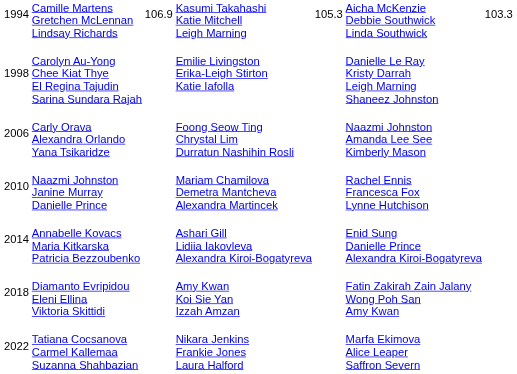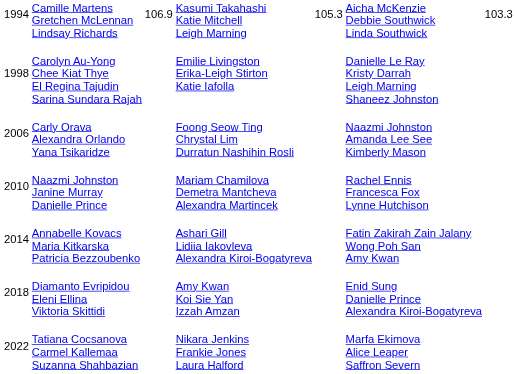 <table>
 <tr>
 <td>1994</td>
 <td><br><a href='#'>Camille Martens</a><br><a href='#'>Gretchen McLennan</a><br><a href='#'>Lindsay Richards</a></td>
 <td>106.9</td>
 <td><br><a href='#'>Kasumi Takahashi</a><br><a href='#'>Katie Mitchell</a><br><a href='#'>Leigh Marning</a></td>
 <td>105.3</td>
 <td><br><a href='#'>Aicha McKenzie</a><br><a href='#'>Debbie Southwick</a><br><a href='#'>Linda Southwick</a></td>
 <td>103.3</td>
 </tr>
 <tr>
 <td>1998</td>
 <td><br><a href='#'>Carolyn Au-Yong</a><br><a href='#'>Chee Kiat Thye</a><br><a href='#'>El Regina Tajudin</a><br><a href='#'>Sarina Sundara Rajah</a></td>
 <td></td>
 <td valign=top><br><a href='#'>Emilie Livingston</a><br><a href='#'>Erika-Leigh Stirton</a><br><a href='#'>Katie Iafolla</a></td>
 <td></td>
 <td><br><a href='#'>Danielle Le Ray</a><br><a href='#'>Kristy Darrah</a><br><a href='#'>Leigh Marning</a><br><a href='#'>Shaneez Johnston</a></td>
 <td></td>
 </tr>
 <tr>
 <td>2006</td>
 <td><br><a href='#'>Carly Orava</a><br><a href='#'>Alexandra Orlando</a><br><a href='#'>Yana Tsikaridze</a></td>
 <td></td>
 <td><br><a href='#'>Foong Seow Ting</a><br><a href='#'>Chrystal Lim</a><br><a href='#'>Durratun Nashihin Rosli</a></td>
 <td></td>
 <td><br><a href='#'>Naazmi Johnston</a><br><a href='#'>Amanda Lee See</a><br><a href='#'>Kimberly Mason</a></td>
 <td></td>
 </tr>
 <tr>
 <td>2010<br></td>
 <td><br><a href='#'>Naazmi Johnston</a><br><a href='#'>Janine Murray</a><br><a href='#'>Danielle Prince</a></td>
 <td></td>
 <td><br><a href='#'>Mariam Chamilova</a><br><a href='#'>Demetra Mantcheva</a><br><a href='#'>Alexandra Martincek</a></td>
 <td></td>
 <td><br><a href='#'>Rachel Ennis</a><br><a href='#'>Francesca Fox</a><br><a href='#'>Lynne Hutchison</a></td>
 <td></td>
 </tr>
 <tr>
 <td>2014<br></td>
 <td><br><a href='#'>Annabelle Kovacs</a><br><a href='#'>Maria Kitkarska</a><br><a href='#'>Patricia Bezzoubenko</a></td>
 <td></td>
 <td><br><a href='#'>Ashari Gill</a><br><a href='#'>Lidiia Iakovleva</a><br><a href='#'>Alexandra Kiroi-Bogatyreva</a></td>
 <td></td>
-<td><br><a href='#'>Enid Sung</a><br><a href='#'>Danielle Prince</a><br><a href='#'>Alexandra Kiroi-Bogatyreva</a></td>
+<td><br><a href='#'>Fatin Zakirah Zain Jalany</a><br><a href='#'>Wong Poh San</a><br><a href='#'>Amy Kwan</a></td>
 <td></td>
 </tr>
 <tr>
 <td>2018<br></td>
 <td><br><a href='#'>Diamanto Evripidou</a><br><a href='#'>Eleni Ellina</a><br><a href='#'>Viktoria Skittidi</a></td>
 <td></td>
 <td><br><a href='#'>Amy Kwan</a><br><a href='#'>Koi Sie Yan</a><br><a href='#'>Izzah Amzan</a></td>
 <td></td>
-<td><br><a href='#'>Fatin Zakirah Zain Jalany</a><br><a href='#'>Wong Poh San</a><br><a href='#'>Amy Kwan</a></td>
+<td><br><a href='#'>Enid Sung</a><br><a href='#'>Danielle Prince</a><br><a href='#'>Alexandra Kiroi-Bogatyreva</a></td>
 <td></td>
 </tr>
 <tr>
 <td>2022<br></td>
 <td><br><a href='#'>Tatiana Cocsanova</a><br><a href='#'>Carmel Kallemaa</a><br><a href='#'>Suzanna Shahbazian</a></td>
 <td></td>
 <td><br><a href='#'>Nikara Jenkins</a><br><a href='#'>Frankie Jones</a><br><a href='#'>Laura Halford</a></td>
 <td></td>
 <td><br><a href='#'>Marfa Ekimova</a><br><a href='#'>Alice Leaper</a><br><a href='#'>Saffron Severn</a></td>
 <td></td>
 </tr>
 </table>
